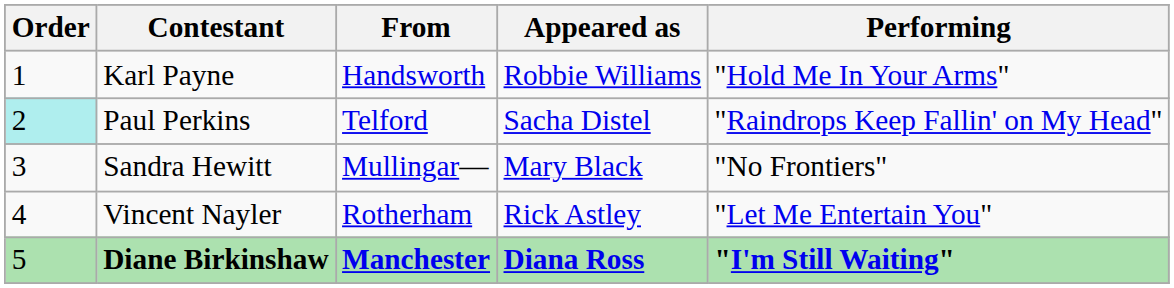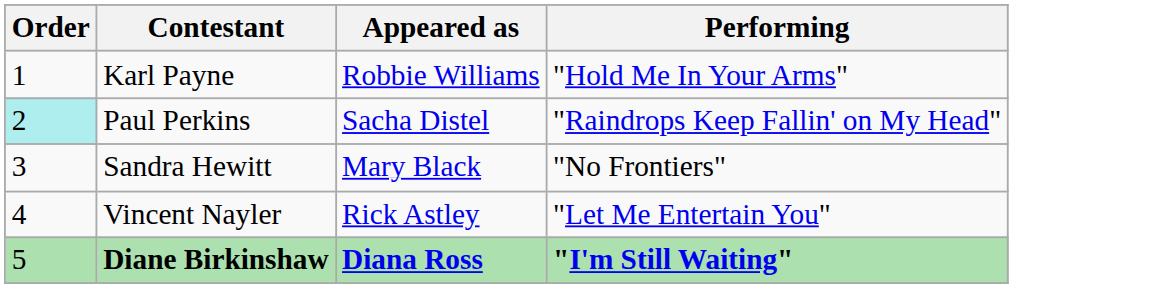 <table class="wikitable">
 <tr>
 <th>Order</th>
 <th>Contestant</th>
-<th>From</th>
 <th>Appeared as</th>
 <th>Performing</th>
 </tr>
 <tr>
 <td>1</td>
 <td>Karl Payne</td>
-<td><a href='#'>Handsworth</a></td>
 <td><a href='#'>Robbie Williams</a></td>
 <td>"<a href='#'>Hold Me In Your Arms</a>"</td>
 </tr>
 <tr>
 <td style="background: paleturquoise;">2</td>
 <td>Paul Perkins</td>
-<td><a href='#'>Telford</a></td>
 <td><a href='#'>Sacha Distel</a></td>
 <td>"<a href='#'>Raindrops Keep Fallin' on My Head</a>"</td>
 </tr>
 <tr>
 <td>3</td>
 <td>Sandra Hewitt</td>
-<td><a href='#'>Mullingar</a>—</td>
 <td><a href='#'>Mary Black</a></td>
 <td>"No Frontiers"</td>
 </tr>
 <tr>
 <td>4</td>
 <td>Vincent Nayler</td>
-<td><a href='#'>Rotherham</a></td>
 <td><a href='#'>Rick Astley</a></td>
 <td>"<a href='#'>Let Me Entertain You</a>"</td>
 </tr>
 <tr style="background:#ACE1AF;">
 <td>5</td>
 <td><strong>Diane Birkinshaw</strong></td>
-<td><strong><a href='#'>Manchester</a></strong></td>
 <td><strong><a href='#'>Diana Ross</a></strong></td>
 <td><strong>"<a href='#'>I'm Still Waiting</a>"</strong></td>
 </tr>
 </table>
